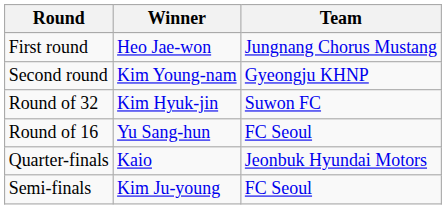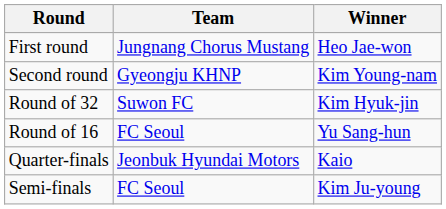 <table class="wikitable">
 <tr>
 <th>Round</th>
+<th>Team</th>
 <th>Winner</th>
-<th>Team</th>
 </tr>
 <tr>
 <td>First round</td>
+<td><a href='#'>Jungnang Chorus Mustang</a></td>
 <td> <a href='#'>Heo Jae-won</a></td>
-<td><a href='#'>Jungnang Chorus Mustang</a></td>
 </tr>
 <tr>
 <td>Second round</td>
+<td><a href='#'>Gyeongju KHNP</a></td>
 <td> <a href='#'>Kim Young-nam</a></td>
-<td><a href='#'>Gyeongju KHNP</a></td>
 </tr>
 <tr>
 <td>Round of 32</td>
+<td><a href='#'>Suwon FC</a></td>
 <td> <a href='#'>Kim Hyuk-jin</a></td>
-<td><a href='#'>Suwon FC</a></td>
 </tr>
 <tr>
 <td>Round of 16</td>
+<td><a href='#'>FC Seoul</a></td>
 <td> <a href='#'>Yu Sang-hun</a></td>
-<td><a href='#'>FC Seoul</a></td>
 </tr>
 <tr>
 <td>Quarter-finals</td>
+<td><a href='#'>Jeonbuk Hyundai Motors</a></td>
 <td> <a href='#'>Kaio</a></td>
-<td><a href='#'>Jeonbuk Hyundai Motors</a></td>
 </tr>
 <tr>
 <td>Semi-finals</td>
+<td><a href='#'>FC Seoul</a></td>
 <td> <a href='#'>Kim Ju-young</a></td>
-<td><a href='#'>FC Seoul</a></td>
 </tr>
 </table>
